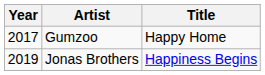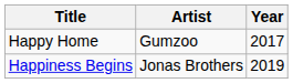 <table class="wikitable sortable">
 <tr>
+<th>Title</th>
+<th>Artist</th>
 <th>Year</th>
-<th>Artist</th>
-<th>Title</th>
 </tr>
 <tr>
+<td>Happy Home</td>
+<td>Gumzoo</td>
 <td>2017</td>
-<td>Gumzoo</td>
-<td>Happy Home</td>
 </tr>
 <tr>
+<td><a href='#'>Happiness Begins</a></td>
+<td>Jonas Brothers</td>
 <td>2019</td>
-<td>Jonas Brothers</td>
-<td><a href='#'>Happiness Begins</a></td>
 </tr>
 </table>
